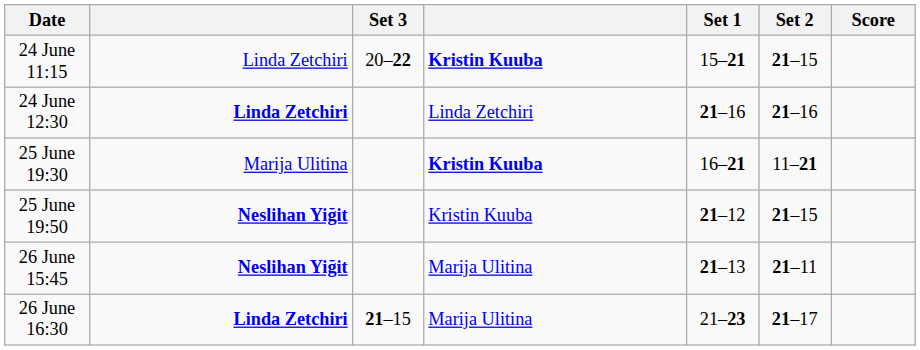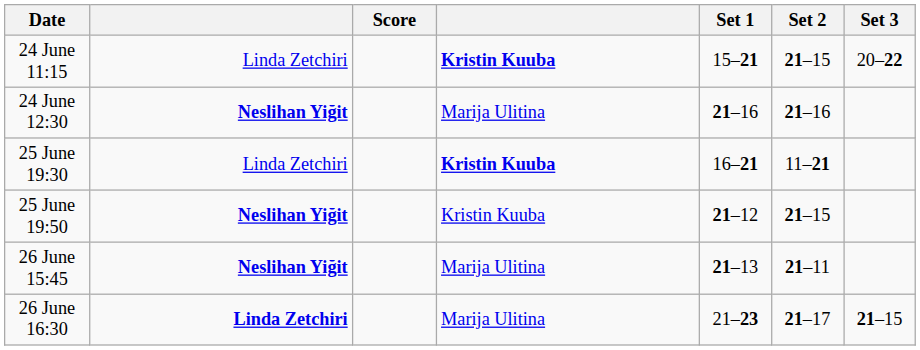 <table class="wikitable" style="text-align: center; font-size:90% ">
 <tr>
 <th width="60">Date</th>
 <th align="right" width="200"></th>
-<th width="50">Set 3</th>
+<th width="60">Score</th>
 <th align="left" width="200"></th>
 <th width="50">Set 1</th>
 <th width="50">Set 2</th>
-<th width="60">Score</th>
+<th width="50">Set 3</th>
 </tr>
 <tr>
 <td>24 June<br>11:15</td>
 <td align="right"><a href='#'>Linda Zetchiri</a> </td>
-<td>20–<strong>22</strong></td>
+<td align="center"></td>
 <td align="left"><strong> <a href='#'>Kristin Kuuba</a></strong></td>
 <td>15–<strong>21</strong></td>
 <td><strong>21</strong>–15</td>
-<td align="center"></td>
+<td>20–<strong>22</strong></td>
 </tr>
 <tr>
 <td>24 June<br>12:30</td>
-<td align="right"><strong><a href='#'>Linda Zetchiri</a> </strong></td>
-<td></td>
-<td align="left"> <a href='#'>Linda Zetchiri</a></td>
+<td align="right"><strong><a href='#'>Neslihan Yiğit</a> </strong></td>
+<td align="center"></td>
+<td align="left"> <a href='#'>Marija Ulitina</a></td>
 <td><strong>21</strong>–16</td>
 <td><strong>21</strong>–16</td>
-<td align="center"></td>
+<td></td>
 </tr>
 <tr>
 <td>25 June<br>19:30</td>
-<td align="right"><a href='#'>Marija Ulitina</a> </td>
-<td></td>
+<td align="right"><a href='#'>Linda Zetchiri</a> </td>
+<td align="center"></td>
 <td align="left"><strong> <a href='#'>Kristin Kuuba</a></strong></td>
 <td>16–<strong>21</strong></td>
 <td>11–<strong>21</strong></td>
-<td align="center"></td>
+<td></td>
 </tr>
 <tr>
 <td>25 June<br>19:50</td>
 <td align="right"><strong><a href='#'>Neslihan Yiğit</a> </strong></td>
-<td></td>
+<td align="center"></td>
 <td align="left"> <a href='#'>Kristin Kuuba</a></td>
 <td><strong>21</strong>–12</td>
 <td><strong>21</strong>–15</td>
-<td align="center"></td>
+<td></td>
 </tr>
 <tr>
 <td>26 June<br>15:45</td>
 <td align="right"><strong><a href='#'>Neslihan Yiğit</a> </strong></td>
-<td></td>
+<td align="center"></td>
 <td align="left"> <a href='#'>Marija Ulitina</a></td>
 <td><strong>21</strong>–13</td>
 <td><strong>21</strong>–11</td>
-<td align="center"></td>
+<td></td>
 </tr>
 <tr>
 <td>26 June<br>16:30</td>
 <td align="right"><strong><a href='#'>Linda Zetchiri</a> </strong></td>
-<td><strong>21</strong>–15</td>
+<td align="center"></td>
 <td align="left"> <a href='#'>Marija Ulitina</a></td>
 <td>21–<strong>23</strong></td>
 <td><strong>21</strong>–17</td>
-<td align="center"></td>
+<td><strong>21</strong>–15</td>
 </tr>
 </table>
